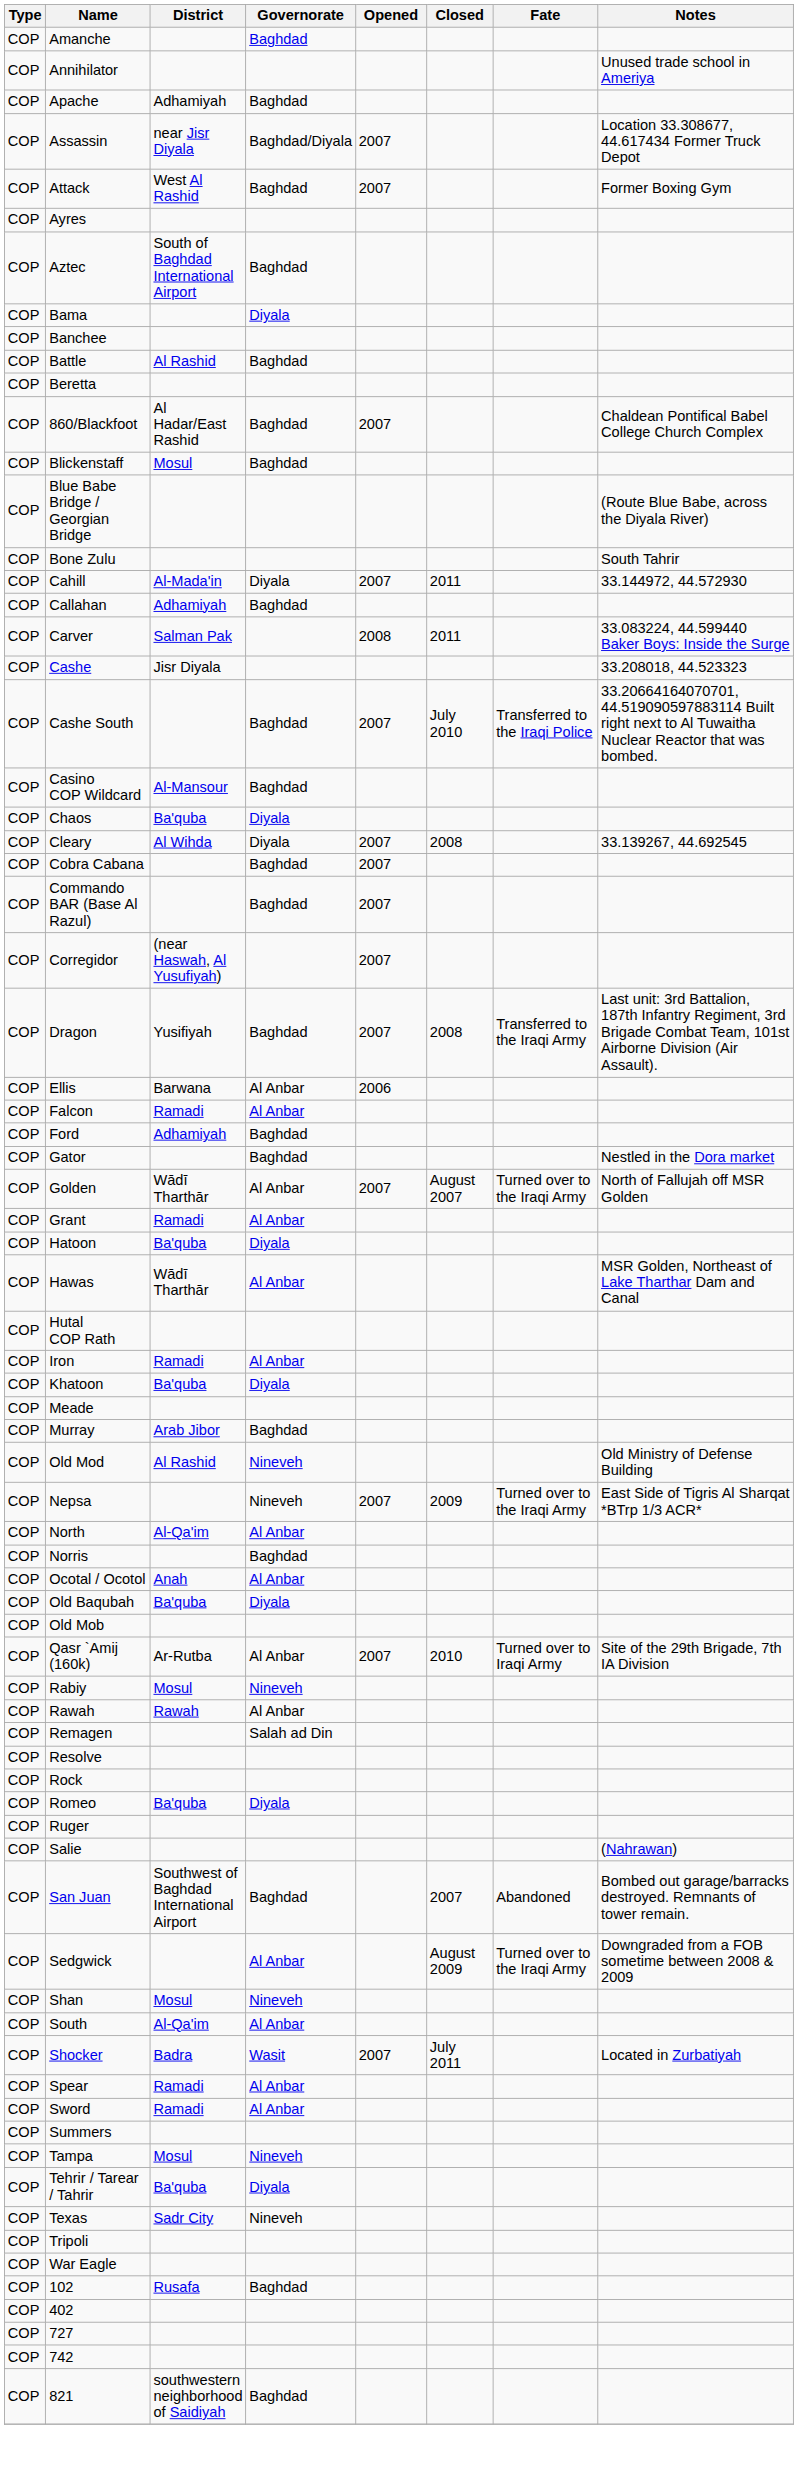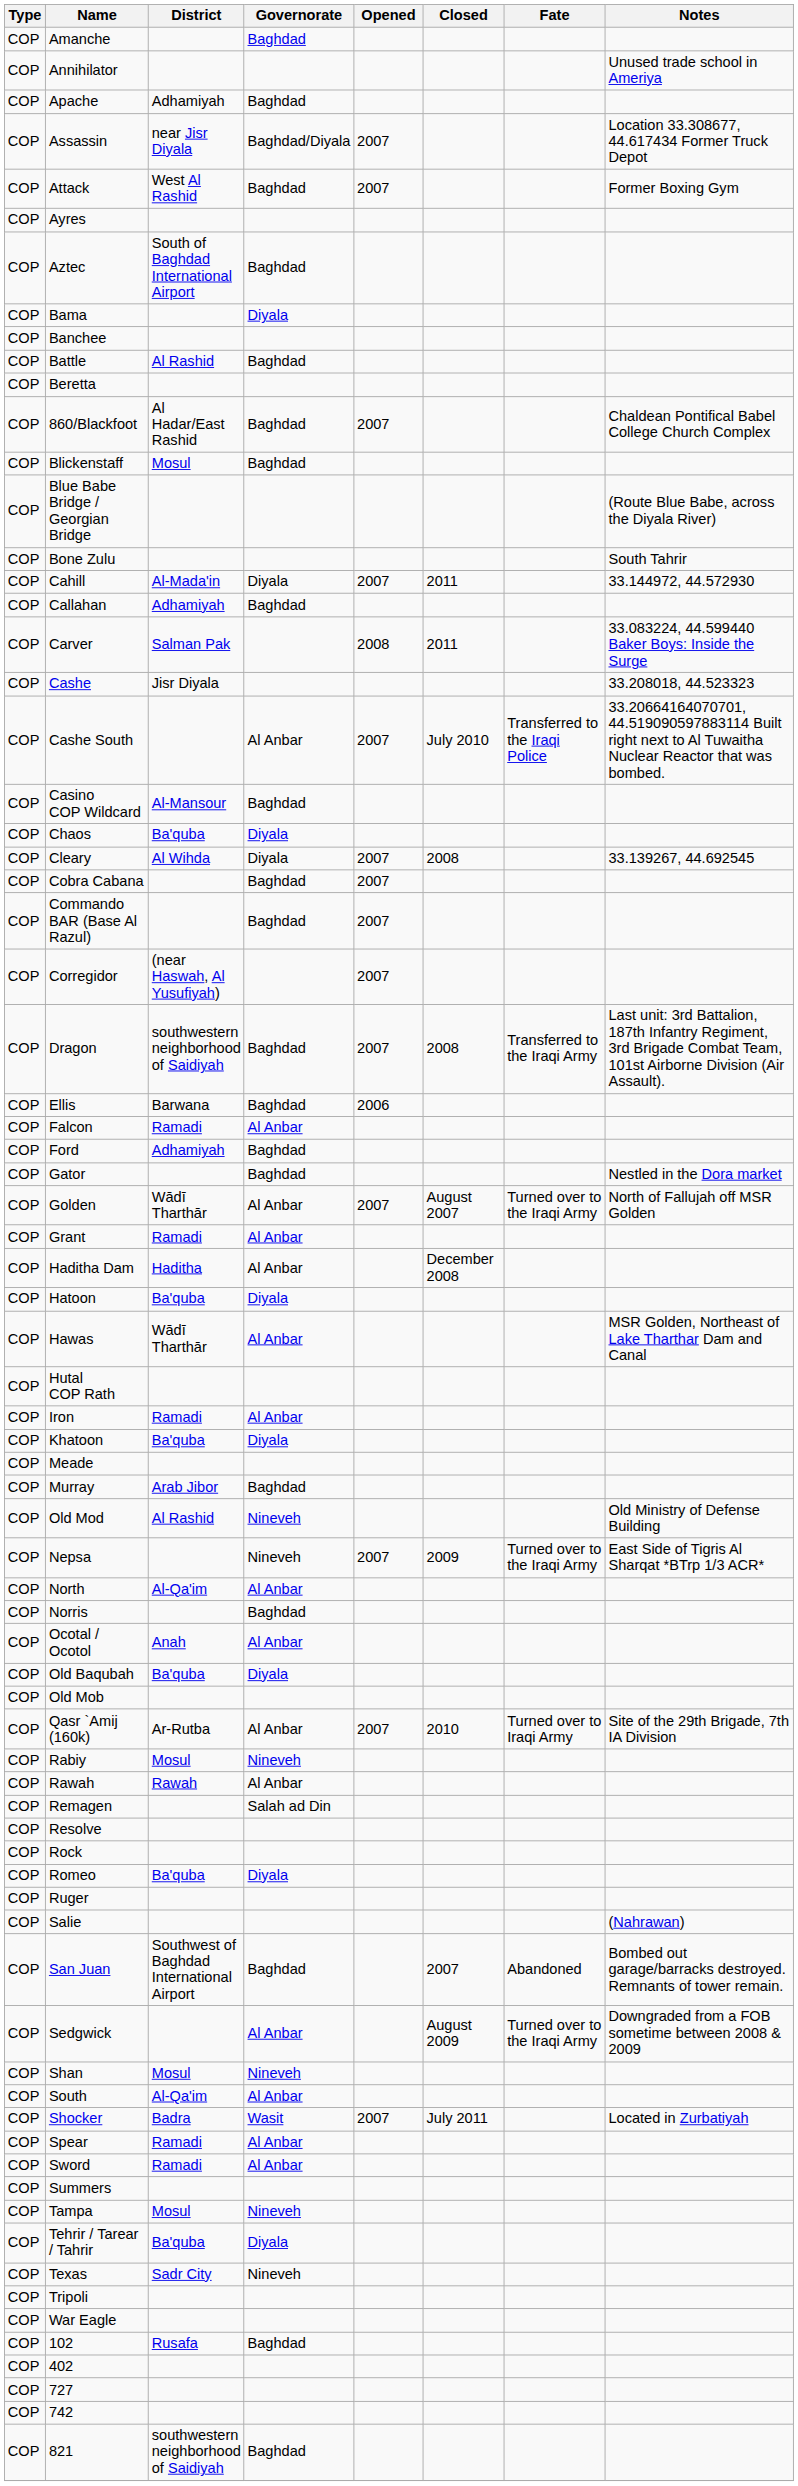 <table class="wikitable sortable">
 <tr>
 <th style="width:3em">Type</th>
 <th style="width:10em">Name</th>
 <th style="width:6em">District</th>
 <th style="width:5em">Governorate</th>
 <th style="width:8em">Opened</th>
 <th style="width:8em">Closed</th>
 <th style="width:15em">Fate</th>
 <th style="width:30em">Notes</th>
 </tr>
 <tr>
 <td>COP</td>
 <td>Amanche</td>
 <td></td>
 <td><a href='#'>Baghdad</a></td>
 <td></td>
 <td></td>
 <td></td>
 <td></td>
 </tr>
 <tr>
 <td>COP</td>
 <td>Annihilator</td>
 <td></td>
 <td></td>
 <td></td>
 <td></td>
 <td></td>
 <td>Unused trade school in <a href='#'>Ameriya</a></td>
 </tr>
 <tr>
 <td>COP</td>
 <td>Apache</td>
 <td>Adhamiyah</td>
 <td>Baghdad</td>
 <td></td>
 <td></td>
 <td></td>
 <td></td>
 </tr>
 <tr>
 <td>COP</td>
 <td>Assassin</td>
 <td>near <a href='#'>Jisr Diyala</a></td>
 <td>Baghdad/Diyala</td>
 <td>2007</td>
 <td></td>
 <td></td>
 <td>Location 33.308677, 44.617434 Former Truck Depot</td>
 </tr>
 <tr>
 <td>COP</td>
 <td>Attack</td>
 <td>West <a href='#'>Al Rashid</a></td>
 <td>Baghdad</td>
 <td>2007</td>
 <td></td>
 <td></td>
 <td>Former Boxing Gym</td>
 </tr>
 <tr>
 <td>COP</td>
 <td>Ayres</td>
 <td></td>
 <td></td>
 <td></td>
 <td></td>
 <td></td>
 <td></td>
 </tr>
 <tr>
 <td>COP</td>
 <td>Aztec</td>
 <td>South of <a href='#'>Baghdad International Airport</a></td>
 <td>Baghdad</td>
 <td></td>
 <td></td>
 <td></td>
 <td></td>
 </tr>
 <tr>
 <td>COP</td>
 <td>Bama</td>
 <td></td>
 <td><a href='#'>Diyala</a></td>
 <td></td>
 <td></td>
 <td></td>
 <td></td>
 </tr>
 <tr>
 <td>COP</td>
 <td>Banchee</td>
 <td></td>
 <td></td>
 <td></td>
 <td></td>
 <td></td>
 <td></td>
 </tr>
 <tr>
 <td>COP</td>
 <td>Battle</td>
 <td><a href='#'>Al Rashid</a></td>
 <td>Baghdad</td>
 <td></td>
 <td></td>
 <td></td>
 <td></td>
 </tr>
 <tr>
 <td>COP</td>
 <td>Beretta</td>
 <td></td>
 <td></td>
 <td></td>
 <td></td>
 <td></td>
 <td></td>
 </tr>
 <tr>
 <td>COP</td>
 <td>860/Blackfoot</td>
 <td>Al Hadar/East Rashid</td>
 <td>Baghdad</td>
 <td>2007</td>
 <td></td>
 <td></td>
 <td>Chaldean Pontifical Babel College Church Complex</td>
 </tr>
 <tr>
 <td>COP</td>
 <td>Blickenstaff</td>
 <td><a href='#'>Mosul</a></td>
 <td>Baghdad</td>
 <td></td>
 <td></td>
 <td></td>
 <td></td>
 </tr>
 <tr>
 <td>COP</td>
 <td>Blue Babe Bridge / Georgian Bridge</td>
 <td></td>
 <td></td>
 <td></td>
 <td></td>
 <td></td>
 <td>(Route Blue Babe, across the Diyala River)</td>
 </tr>
 <tr>
 <td>COP</td>
 <td>Bone Zulu</td>
 <td></td>
 <td></td>
 <td></td>
 <td></td>
 <td></td>
 <td>South Tahrir</td>
 </tr>
 <tr>
 <td>COP</td>
 <td>Cahill</td>
 <td><a href='#'>Al-Mada'in</a></td>
 <td>Diyala</td>
 <td>2007</td>
 <td>2011</td>
 <td></td>
 <td>33.144972, 44.572930</td>
 </tr>
 <tr>
 <td>COP</td>
 <td>Callahan</td>
 <td><a href='#'>Adhamiyah</a></td>
 <td>Baghdad</td>
 <td></td>
 <td></td>
 <td></td>
 <td></td>
 </tr>
 <tr>
 <td>COP</td>
 <td>Carver</td>
 <td><a href='#'>Salman Pak</a></td>
 <td></td>
 <td>2008</td>
 <td>2011</td>
 <td></td>
 <td>33.083224, 44.599440<br><a href='#'>Baker Boys: Inside the Surge</a></td>
 </tr>
 <tr>
 <td>COP</td>
 <td><a href='#'>Cashe</a></td>
 <td>Jisr Diyala</td>
 <td></td>
 <td></td>
 <td></td>
 <td></td>
 <td>33.208018, 44.523323</td>
 </tr>
 <tr>
 <td>COP</td>
 <td>Cashe South</td>
 <td></td>
-<td>Baghdad</td>
+<td>Al Anbar</td>
 <td>2007</td>
 <td>July 2010</td>
 <td>Transferred to the <a href='#'>Iraqi Police</a></td>
 <td>33.20664164070701, 44.519090597883114 Built right next to Al Tuwaitha Nuclear Reactor that was bombed.</td>
 </tr>
 <tr>
 <td>COP</td>
 <td>Casino<br>COP Wildcard</td>
 <td><a href='#'>Al-Mansour</a></td>
 <td>Baghdad</td>
 <td></td>
 <td></td>
 <td></td>
 <td></td>
 </tr>
 <tr>
 <td>COP</td>
 <td>Chaos</td>
 <td><a href='#'>Ba'quba</a></td>
 <td><a href='#'>Diyala</a></td>
 <td></td>
 <td></td>
 <td></td>
 <td></td>
 </tr>
 <tr>
 <td>COP</td>
 <td>Cleary</td>
 <td><a href='#'>Al Wihda</a></td>
 <td>Diyala</td>
 <td>2007</td>
 <td>2008</td>
 <td></td>
 <td>33.139267, 44.692545</td>
 </tr>
 <tr>
 <td>COP</td>
 <td>Cobra Cabana</td>
 <td></td>
 <td>Baghdad</td>
 <td>2007</td>
 <td></td>
 <td></td>
 <td></td>
 </tr>
 <tr>
 <td>COP</td>
 <td>Commando BAR (Base Al Razul)</td>
 <td></td>
 <td>Baghdad</td>
 <td>2007</td>
 <td></td>
 <td></td>
 <td></td>
 </tr>
 <tr>
 <td>COP</td>
 <td>Corregidor</td>
 <td>(near <a href='#'>Haswah</a>, <a href='#'>Al Yusufiyah</a>)</td>
 <td></td>
 <td>2007</td>
 <td></td>
 <td></td>
 <td></td>
 </tr>
 <tr>
 <td>COP</td>
 <td>Dragon</td>
-<td>Yusifiyah</td>
+<td>southwestern neighborhood of <a href='#'>Saidiyah</a></td>
 <td>Baghdad</td>
 <td>2007</td>
 <td>2008</td>
 <td>Transferred to the Iraqi Army</td>
 <td>Last unit: 3rd Battalion, 187th Infantry Regiment, 3rd Brigade Combat Team, 101st Airborne Division (Air Assault).</td>
 </tr>
 <tr>
 <td>COP</td>
 <td>Ellis</td>
 <td>Barwana</td>
-<td>Al Anbar</td>
+<td>Baghdad</td>
 <td>2006</td>
 <td></td>
 <td></td>
 <td></td>
 </tr>
 <tr>
 <td>COP</td>
 <td>Falcon</td>
 <td><a href='#'>Ramadi</a></td>
 <td><a href='#'>Al Anbar</a></td>
 <td></td>
 <td></td>
 <td></td>
 <td></td>
 </tr>
 <tr>
 <td>COP</td>
 <td>Ford</td>
 <td><a href='#'>Adhamiyah</a></td>
 <td>Baghdad</td>
 <td></td>
 <td></td>
 <td></td>
 <td></td>
 </tr>
 <tr>
 <td>COP</td>
 <td>Gator</td>
 <td></td>
 <td>Baghdad</td>
 <td></td>
 <td></td>
 <td></td>
 <td>Nestled in the <a href='#'>Dora market</a></td>
 </tr>
 <tr>
 <td>COP</td>
 <td>Golden</td>
 <td>Wādī Tharthār</td>
 <td>Al Anbar</td>
 <td>2007</td>
 <td>August 2007</td>
 <td>Turned over to the Iraqi Army</td>
 <td>North of Fallujah off MSR Golden</td>
 </tr>
 <tr>
 <td>COP</td>
 <td>Grant</td>
 <td><a href='#'>Ramadi</a></td>
 <td><a href='#'>Al Anbar</a></td>
 <td></td>
 <td></td>
+<td></td>
+<td></td>
+</tr>
+<tr>
+<td>COP</td>
+<td>Haditha Dam</td>
+<td><a href='#'>Haditha</a></td>
+<td>Al Anbar</td>
+<td></td>
+<td>December 2008</td>
 <td></td>
 <td></td>
 </tr>
 <tr>
 <td>COP</td>
 <td>Hatoon</td>
 <td><a href='#'>Ba'quba</a></td>
 <td><a href='#'>Diyala</a></td>
 <td></td>
 <td></td>
 <td></td>
 <td></td>
 </tr>
 <tr>
 <td>COP</td>
 <td>Hawas</td>
 <td>Wādī Tharthār</td>
 <td><a href='#'>Al Anbar</a></td>
 <td></td>
 <td></td>
 <td></td>
 <td>MSR Golden, Northeast of <a href='#'>Lake Tharthar</a> Dam and Canal</td>
 </tr>
 <tr>
 <td>COP</td>
 <td>Hutal<br>COP Rath</td>
 <td></td>
 <td></td>
 <td></td>
 <td></td>
 <td></td>
 <td></td>
 </tr>
 <tr>
 <td>COP</td>
 <td>Iron</td>
 <td><a href='#'>Ramadi</a></td>
 <td><a href='#'>Al Anbar</a></td>
 <td></td>
 <td></td>
 <td></td>
 <td></td>
 </tr>
 <tr>
 <td>COP</td>
 <td>Khatoon</td>
 <td><a href='#'>Ba'quba</a></td>
 <td><a href='#'>Diyala</a></td>
 <td></td>
 <td></td>
 <td></td>
 <td></td>
 </tr>
 <tr>
 <td>COP</td>
 <td>Meade</td>
 <td></td>
 <td></td>
 <td></td>
 <td></td>
 <td></td>
 <td></td>
 </tr>
 <tr>
 <td>COP</td>
 <td>Murray</td>
 <td><a href='#'>Arab Jibor</a></td>
 <td>Baghdad</td>
 <td></td>
 <td></td>
 <td></td>
 <td></td>
 </tr>
 <tr>
 <td>COP</td>
 <td>Old Mod</td>
 <td><a href='#'>Al Rashid</a></td>
 <td><a href='#'>Nineveh</a></td>
 <td></td>
 <td></td>
 <td></td>
 <td>Old Ministry of Defense Building</td>
 </tr>
 <tr>
 <td>COP</td>
 <td>Nepsa</td>
 <td></td>
 <td>Nineveh</td>
 <td>2007</td>
 <td>2009</td>
 <td>Turned over to the Iraqi Army</td>
 <td>East Side of Tigris Al Sharqat *BTrp 1/3 ACR*</td>
 </tr>
 <tr>
 <td>COP</td>
 <td>North</td>
 <td><a href='#'>Al-Qa'im</a></td>
 <td><a href='#'>Al Anbar</a></td>
 <td></td>
 <td></td>
 <td></td>
 <td></td>
 </tr>
 <tr>
 <td>COP</td>
 <td>Norris</td>
 <td></td>
 <td>Baghdad</td>
 <td></td>
 <td></td>
 <td></td>
 <td></td>
 </tr>
 <tr>
 <td>COP</td>
 <td>Ocotal / Ocotol</td>
 <td><a href='#'>Anah</a></td>
 <td><a href='#'>Al Anbar</a></td>
 <td></td>
 <td></td>
 <td></td>
 <td></td>
 </tr>
 <tr>
 <td>COP</td>
 <td>Old Baqubah</td>
 <td><a href='#'>Ba'quba</a></td>
 <td><a href='#'>Diyala</a></td>
 <td></td>
 <td></td>
 <td></td>
 <td></td>
 </tr>
 <tr>
 <td>COP</td>
 <td>Old Mob</td>
 <td></td>
 <td></td>
 <td></td>
 <td></td>
 <td></td>
 <td></td>
 </tr>
 <tr>
 <td>COP</td>
 <td>Qasr `Amij (160k)</td>
 <td>Ar-Rutba</td>
 <td>Al Anbar</td>
 <td>2007</td>
 <td>2010</td>
 <td>Turned over to Iraqi Army</td>
 <td>Site of the 29th Brigade, 7th IA Division</td>
 </tr>
 <tr>
 <td>COP</td>
 <td>Rabiy</td>
 <td><a href='#'>Mosul</a></td>
 <td><a href='#'>Nineveh</a></td>
 <td></td>
 <td></td>
 <td></td>
 <td></td>
 </tr>
 <tr>
 <td>COP</td>
 <td>Rawah</td>
 <td><a href='#'>Rawah</a></td>
 <td>Al Anbar</td>
 <td></td>
 <td></td>
 <td></td>
 <td></td>
 </tr>
 <tr>
 <td>COP</td>
 <td>Remagen</td>
 <td></td>
 <td>Salah ad Din</td>
 <td></td>
 <td></td>
 <td></td>
 <td></td>
 </tr>
 <tr>
 <td>COP</td>
 <td>Resolve</td>
 <td></td>
 <td></td>
 <td></td>
 <td></td>
 <td></td>
 <td></td>
 </tr>
 <tr>
 <td>COP</td>
 <td>Rock</td>
 <td></td>
 <td></td>
 <td></td>
 <td></td>
 <td></td>
 <td></td>
 </tr>
 <tr>
 <td>COP</td>
 <td>Romeo</td>
 <td><a href='#'>Ba'quba</a></td>
 <td><a href='#'>Diyala</a></td>
 <td></td>
 <td></td>
 <td></td>
 <td></td>
 </tr>
 <tr>
 <td>COP</td>
 <td>Ruger</td>
 <td></td>
 <td></td>
 <td></td>
 <td></td>
 <td></td>
 <td></td>
 </tr>
 <tr>
 <td>COP</td>
 <td>Salie</td>
 <td></td>
 <td></td>
 <td></td>
 <td></td>
 <td></td>
 <td>(<a href='#'>Nahrawan</a>)</td>
 </tr>
 <tr>
 <td>COP</td>
 <td><a href='#'>San Juan</a></td>
 <td>Southwest of Baghdad International Airport</td>
 <td>Baghdad</td>
 <td></td>
 <td>2007</td>
 <td>Abandoned</td>
 <td>Bombed out garage/barracks destroyed. Remnants of tower remain.</td>
 </tr>
 <tr>
 <td>COP</td>
 <td>Sedgwick</td>
 <td></td>
 <td><a href='#'>Al Anbar</a></td>
 <td></td>
 <td>August 2009</td>
 <td>Turned over to the Iraqi Army</td>
 <td>Downgraded from a FOB sometime between 2008 & 2009</td>
 </tr>
 <tr>
 <td>COP</td>
 <td>Shan</td>
 <td><a href='#'>Mosul</a></td>
 <td><a href='#'>Nineveh</a></td>
 <td></td>
 <td></td>
 <td></td>
 <td></td>
 </tr>
 <tr>
 <td>COP</td>
 <td>South</td>
 <td><a href='#'>Al-Qa'im</a></td>
 <td><a href='#'>Al Anbar</a></td>
 <td></td>
 <td></td>
 <td></td>
 <td></td>
 </tr>
 <tr>
 <td>COP</td>
 <td><a href='#'>Shocker</a></td>
 <td><a href='#'>Badra</a></td>
 <td><a href='#'>Wasit</a></td>
 <td>2007</td>
 <td>July 2011</td>
 <td></td>
 <td>Located in <a href='#'>Zurbatiyah</a></td>
 </tr>
 <tr>
 <td>COP</td>
 <td>Spear</td>
 <td><a href='#'>Ramadi</a></td>
 <td><a href='#'>Al Anbar</a></td>
 <td></td>
 <td></td>
 <td></td>
 <td></td>
 </tr>
 <tr>
 <td>COP</td>
 <td>Sword</td>
 <td><a href='#'>Ramadi</a></td>
 <td><a href='#'>Al Anbar</a></td>
 <td></td>
 <td></td>
 <td></td>
 <td></td>
 </tr>
 <tr>
 <td>COP</td>
 <td>Summers</td>
 <td></td>
 <td></td>
 <td></td>
 <td></td>
 <td></td>
 <td></td>
 </tr>
 <tr>
 <td>COP</td>
 <td>Tampa</td>
 <td><a href='#'>Mosul</a></td>
 <td><a href='#'>Nineveh</a></td>
 <td></td>
 <td></td>
 <td></td>
 <td></td>
 </tr>
 <tr>
 <td>COP</td>
 <td>Tehrir / Tarear / Tahrir</td>
 <td><a href='#'>Ba'quba</a></td>
 <td><a href='#'>Diyala</a></td>
 <td></td>
 <td></td>
 <td></td>
 <td></td>
 </tr>
 <tr>
 <td>COP</td>
 <td>Texas</td>
 <td><a href='#'>Sadr City</a></td>
 <td>Nineveh</td>
 <td></td>
 <td></td>
 <td></td>
 <td></td>
 </tr>
 <tr>
 <td>COP</td>
 <td>Tripoli</td>
 <td></td>
 <td></td>
 <td></td>
 <td></td>
 <td></td>
 <td></td>
 </tr>
 <tr>
 <td>COP</td>
 <td>War Eagle</td>
 <td></td>
 <td></td>
 <td></td>
 <td></td>
 <td></td>
 <td></td>
 </tr>
 <tr>
 <td>COP</td>
 <td>102</td>
 <td><a href='#'>Rusafa</a></td>
 <td>Baghdad</td>
 <td></td>
 <td></td>
 <td></td>
 <td></td>
 </tr>
 <tr>
 <td>COP</td>
 <td>402</td>
 <td></td>
 <td></td>
 <td></td>
 <td></td>
 <td></td>
 <td></td>
 </tr>
 <tr>
 <td>COP</td>
 <td>727</td>
 <td></td>
 <td></td>
 <td></td>
 <td></td>
 <td></td>
 <td></td>
 </tr>
 <tr>
 <td>COP</td>
 <td>742</td>
 <td></td>
 <td></td>
 <td></td>
 <td></td>
 <td></td>
 <td></td>
 </tr>
 <tr>
 <td>COP</td>
 <td>821</td>
 <td>southwestern neighborhood of <a href='#'>Saidiyah</a></td>
 <td>Baghdad</td>
 <td></td>
 <td></td>
 <td></td>
 <td></td>
 </tr>
 <tr>
 </tr>
 </table>
